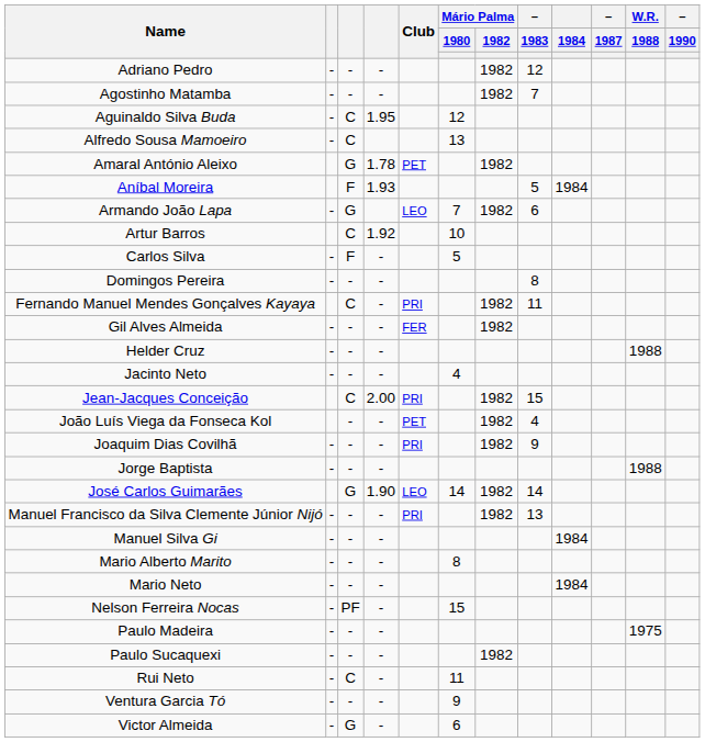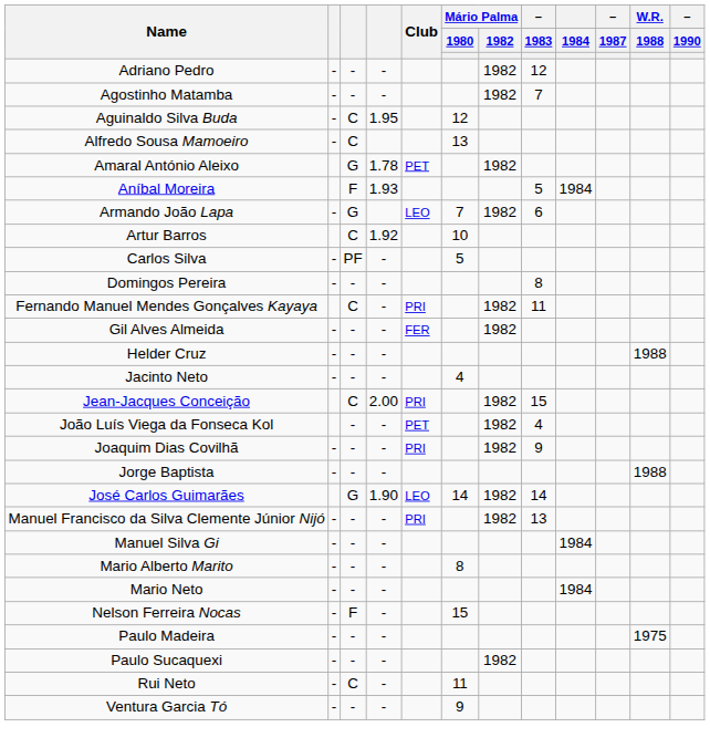 <table class="wikitable plainrowheaders sortable" style="text-align:center">
 <tr>
 <th scope="col" rowspan="3">Name</th>
 <th scope="col" rowspan="3"></th>
 <th scope="col" rowspan="3"></th>
 <th scope="col" rowspan="3"></th>
 <th scope="col" rowspan="3">Club</th>
 <th colspan="2"><small><a href='#'>Mário Palma</a></small></th>
 <th colspan="1"><small>–</small></th>
 <th colspan="1"><small></small></th>
 <th colspan="1"><small>–</small></th>
 <th colspan="1"><small><a href='#'>W.R.</a></small></th>
 <th colspan="1"><small>–</small></th>
 </tr>
 <tr>
 <th colspan="1"><small><a href='#'>1980</a></small></th>
 <th colspan="1"><small><a href='#'>1982</a></small></th>
 <th colspan="1"><small><a href='#'>1983</a></small></th>
 <th colspan="1"><small><a href='#'>1984</a></small></th>
 <th colspan="1"><small><a href='#'>1987</a></small></th>
 <th colspan="1"><small><a href='#'>1988</a></small></th>
 <th colspan="1"><small><a href='#'>1990</a></small></th>
 </tr>
 <tr>
 <th scope="col" rowspan="1"><small></small></th>
 <th scope="col" rowspan="1"><small></small></th>
 <th scope="col" rowspan="1"><small></small></th>
 <th scope="col" rowspan="1"><small></small></th>
 <th scope="col" rowspan="1"><small></small></th>
 <th scope="col" rowspan="1"><small></small></th>
 <th scope="col" rowspan="1"><small></small></th>
 </tr>
 <tr>
 <td>Adriano Pedro</td>
 <td>-</td>
 <td>-</td>
 <td>-</td>
 <td align=left><small> </small></td>
 <td></td>
 <td>1982</td>
 <td>12</td>
 <td></td>
 <td></td>
 <td></td>
 <td></td>
 </tr>
 <tr>
 <td>Agostinho Matamba</td>
 <td>-</td>
 <td>-</td>
 <td>-</td>
 <td align=left><small> </small></td>
 <td></td>
 <td>1982</td>
 <td data-sort-value="07">7</td>
 <td></td>
 <td></td>
 <td></td>
 <td></td>
 </tr>
 <tr>
 <td>Aguinaldo Silva <em>Buda</em></td>
 <td>-</td>
 <td>C</td>
 <td>1.95</td>
 <td align=left><small> </small></td>
 <td>12</td>
 <td></td>
 <td></td>
 <td></td>
 <td></td>
 <td></td>
 <td></td>
 </tr>
 <tr>
 <td>Alfredo Sousa <em>Mamoeiro</em></td>
 <td>-</td>
 <td>C</td>
 <td></td>
 <td align=left><small> </small></td>
 <td>13</td>
 <td></td>
 <td></td>
 <td></td>
 <td></td>
 <td></td>
 <td></td>
 </tr>
 <tr>
 <td>Amaral António Aleixo</td>
 <td></td>
 <td data-sort-value="1">G</td>
 <td>1.78</td>
 <td align=left><small> <a href='#'>PET</a></small></td>
 <td></td>
 <td>1982</td>
 <td></td>
 <td></td>
 <td></td>
 <td></td>
 <td></td>
 </tr>
 <tr>
 <td><a href='#'>Aníbal Moreira</a></td>
 <td></td>
 <td data-sort-value="3">F</td>
 <td>1.93</td>
 <td align=left><small> </small></td>
 <td></td>
 <td></td>
 <td data-sort-value="05">5</td>
 <td>1984</td>
 <td></td>
 <td></td>
 <td></td>
 </tr>
 <tr>
 <td>Armando João <em>Lapa</em></td>
 <td>-</td>
 <td data-sort-value="1">G</td>
 <td></td>
 <td align=left><small> <a href='#'>LEO</a></small></td>
 <td data-sort-value="07">7</td>
 <td>1982</td>
 <td data-sort-value="06">6</td>
 <td></td>
 <td></td>
 <td></td>
 <td></td>
 </tr>
 <tr>
 <td>Artur Barros</td>
 <td></td>
 <td>C</td>
 <td>1.92</td>
 <td align=left><small> </small></td>
 <td>10</td>
 <td></td>
 <td></td>
 <td></td>
 <td></td>
 <td></td>
 <td></td>
 </tr>
 <tr>
 <td>Carlos Silva</td>
 <td>-</td>
-<td data-sort-value="3">F</td>
+<td data-sort-value="4">PF</td>
 <td>-</td>
 <td align=left><small> </small></td>
 <td data-sort-value="05">5</td>
 <td></td>
 <td></td>
 <td></td>
 <td></td>
 <td></td>
 <td></td>
 </tr>
 <tr>
 <td>Domingos Pereira</td>
 <td>-</td>
 <td>-</td>
 <td>-</td>
 <td align=left><small> </small></td>
 <td></td>
 <td></td>
 <td data-sort-value="08">8</td>
 <td></td>
 <td></td>
 <td></td>
 <td></td>
 </tr>
 <tr>
 <td>Fernando Manuel Mendes Gonçalves <em>Kayaya</em></td>
 <td></td>
 <td>C</td>
 <td>-</td>
 <td align=left><small> <a href='#'>PRI</a></small></td>
 <td></td>
 <td>1982</td>
 <td>11</td>
 <td></td>
 <td></td>
 <td></td>
 <td></td>
 </tr>
 <tr>
 <td>Gil Alves Almeida</td>
 <td>-</td>
 <td>-</td>
 <td>-</td>
 <td align=left><small> <a href='#'>FER</a></small></td>
 <td></td>
 <td>1982</td>
 <td></td>
 <td></td>
 <td></td>
 <td></td>
 <td></td>
 </tr>
 <tr>
 <td>Helder Cruz</td>
 <td>-</td>
 <td>-</td>
 <td>-</td>
 <td align=left><small> </small></td>
 <td></td>
 <td></td>
 <td></td>
 <td></td>
 <td></td>
 <td>1988</td>
 <td></td>
 </tr>
 <tr>
 <td>Jacinto Neto</td>
 <td>-</td>
 <td>-</td>
 <td>-</td>
 <td align=left><small> </small></td>
 <td data-sort-value="04">4</td>
 <td></td>
 <td></td>
 <td></td>
 <td></td>
 <td></td>
 <td></td>
 </tr>
 <tr>
 <td><a href='#'>Jean-Jacques Conceição</a></td>
 <td></td>
 <td>C</td>
 <td>2.00</td>
 <td align=left><small> <a href='#'>PRI</a></small></td>
 <td></td>
 <td>1982</td>
 <td>15</td>
 <td></td>
 <td></td>
 <td></td>
 <td></td>
 </tr>
 <tr>
 <td data-sort-value="Joao L">João Luís Viega da Fonseca Kol</td>
 <td></td>
 <td>-</td>
 <td>-</td>
 <td align=left><small> <a href='#'>PET</a></small></td>
 <td></td>
 <td>1982</td>
 <td data-sort-value="04">4</td>
 <td></td>
 <td></td>
 <td></td>
 <td></td>
 </tr>
 <tr>
 <td>Joaquim Dias Covilhã</td>
 <td>-</td>
 <td>-</td>
 <td>-</td>
 <td align=left><small> <a href='#'>PRI</a></small></td>
 <td></td>
 <td>1982</td>
 <td data-sort-value="09">9</td>
 <td></td>
 <td></td>
 <td></td>
 <td></td>
 </tr>
 <tr>
 <td>Jorge Baptista</td>
 <td>-</td>
 <td>-</td>
 <td>-</td>
 <td align=left><small> </small></td>
 <td></td>
 <td></td>
 <td></td>
 <td></td>
 <td></td>
 <td>1988</td>
 <td></td>
 </tr>
 <tr>
 <td><a href='#'>José Carlos Guimarães</a></td>
 <td></td>
 <td data-sort-value="1">G</td>
 <td>1.90</td>
 <td align=left><small> <a href='#'>LEO</a></small></td>
 <td>14</td>
 <td>1982</td>
 <td>14</td>
 <td></td>
 <td></td>
 <td></td>
 <td></td>
 </tr>
 <tr>
 <td>Manuel Francisco da Silva Clemente Júnior <em>Nijó</em></td>
 <td>-</td>
 <td>-</td>
 <td>-</td>
 <td align=left><small> <a href='#'>PRI</a></small></td>
 <td></td>
 <td>1982</td>
 <td>13</td>
 <td></td>
 <td></td>
 <td></td>
 <td></td>
 </tr>
 <tr>
 <td>Manuel Silva <em>Gi</em></td>
 <td>-</td>
 <td>-</td>
 <td>-</td>
 <td align=left><small> </small></td>
 <td></td>
 <td></td>
 <td></td>
 <td>1984</td>
 <td></td>
 <td></td>
 <td></td>
 </tr>
 <tr>
 <td>Mario Alberto <em>Marito</em></td>
 <td>-</td>
 <td>-</td>
 <td>-</td>
 <td align=left><small> </small></td>
 <td data-sort-value="08">8</td>
 <td></td>
 <td></td>
 <td></td>
 <td></td>
 <td></td>
 <td></td>
 </tr>
 <tr>
 <td>Mario Neto</td>
 <td>-</td>
 <td>-</td>
 <td>-</td>
 <td align=left><small> </small></td>
 <td></td>
 <td></td>
 <td></td>
 <td>1984</td>
 <td></td>
 <td></td>
 <td></td>
 </tr>
 <tr>
 <td>Nelson Ferreira <em>Nocas</em></td>
 <td>-</td>
-<td data-sort-value="4">PF</td>
+<td data-sort-value="3">F</td>
 <td>-</td>
 <td align=left><small> </small></td>
 <td>15</td>
 <td></td>
 <td></td>
 <td></td>
 <td></td>
 <td></td>
 <td></td>
 </tr>
 <tr>
 <td>Paulo Madeira</td>
 <td>-</td>
 <td>-</td>
 <td>-</td>
 <td align=left><small> </small></td>
 <td></td>
 <td></td>
 <td></td>
 <td></td>
 <td></td>
 <td>1975</td>
 <td></td>
 </tr>
 <tr>
 <td>Paulo Sucaquexi</td>
 <td>-</td>
 <td>-</td>
 <td>-</td>
 <td align=left><small> </small></td>
 <td></td>
 <td>1982</td>
 <td></td>
 <td></td>
 <td></td>
 <td></td>
 <td></td>
 </tr>
 <tr>
 <td>Rui Neto</td>
 <td>-</td>
 <td>C</td>
 <td>-</td>
 <td align=left><small> </small></td>
 <td>11</td>
 <td></td>
 <td></td>
 <td></td>
 <td></td>
 <td></td>
 <td></td>
 </tr>
 <tr>
 <td>Ventura Garcia <em>Tó</em></td>
 <td>-</td>
 <td>-</td>
 <td>-</td>
 <td align=left><small> </small></td>
 <td data-sort-value="09">9</td>
 <td></td>
 <td></td>
 <td></td>
 <td></td>
 <td></td>
 <td></td>
 </tr>
-<tr>
-<td>Victor Almeida</td>
-<td>-</td>
-<td data-sort-value="1">G</td>
-<td>-</td>
-<td align=left><small> </small></td>
-<td data-sort-value="06">6</td>
-<td></td>
-<td></td>
-<td></td>
-<td></td>
-<td></td>
-<td></td>
-</tr>
 </table>
